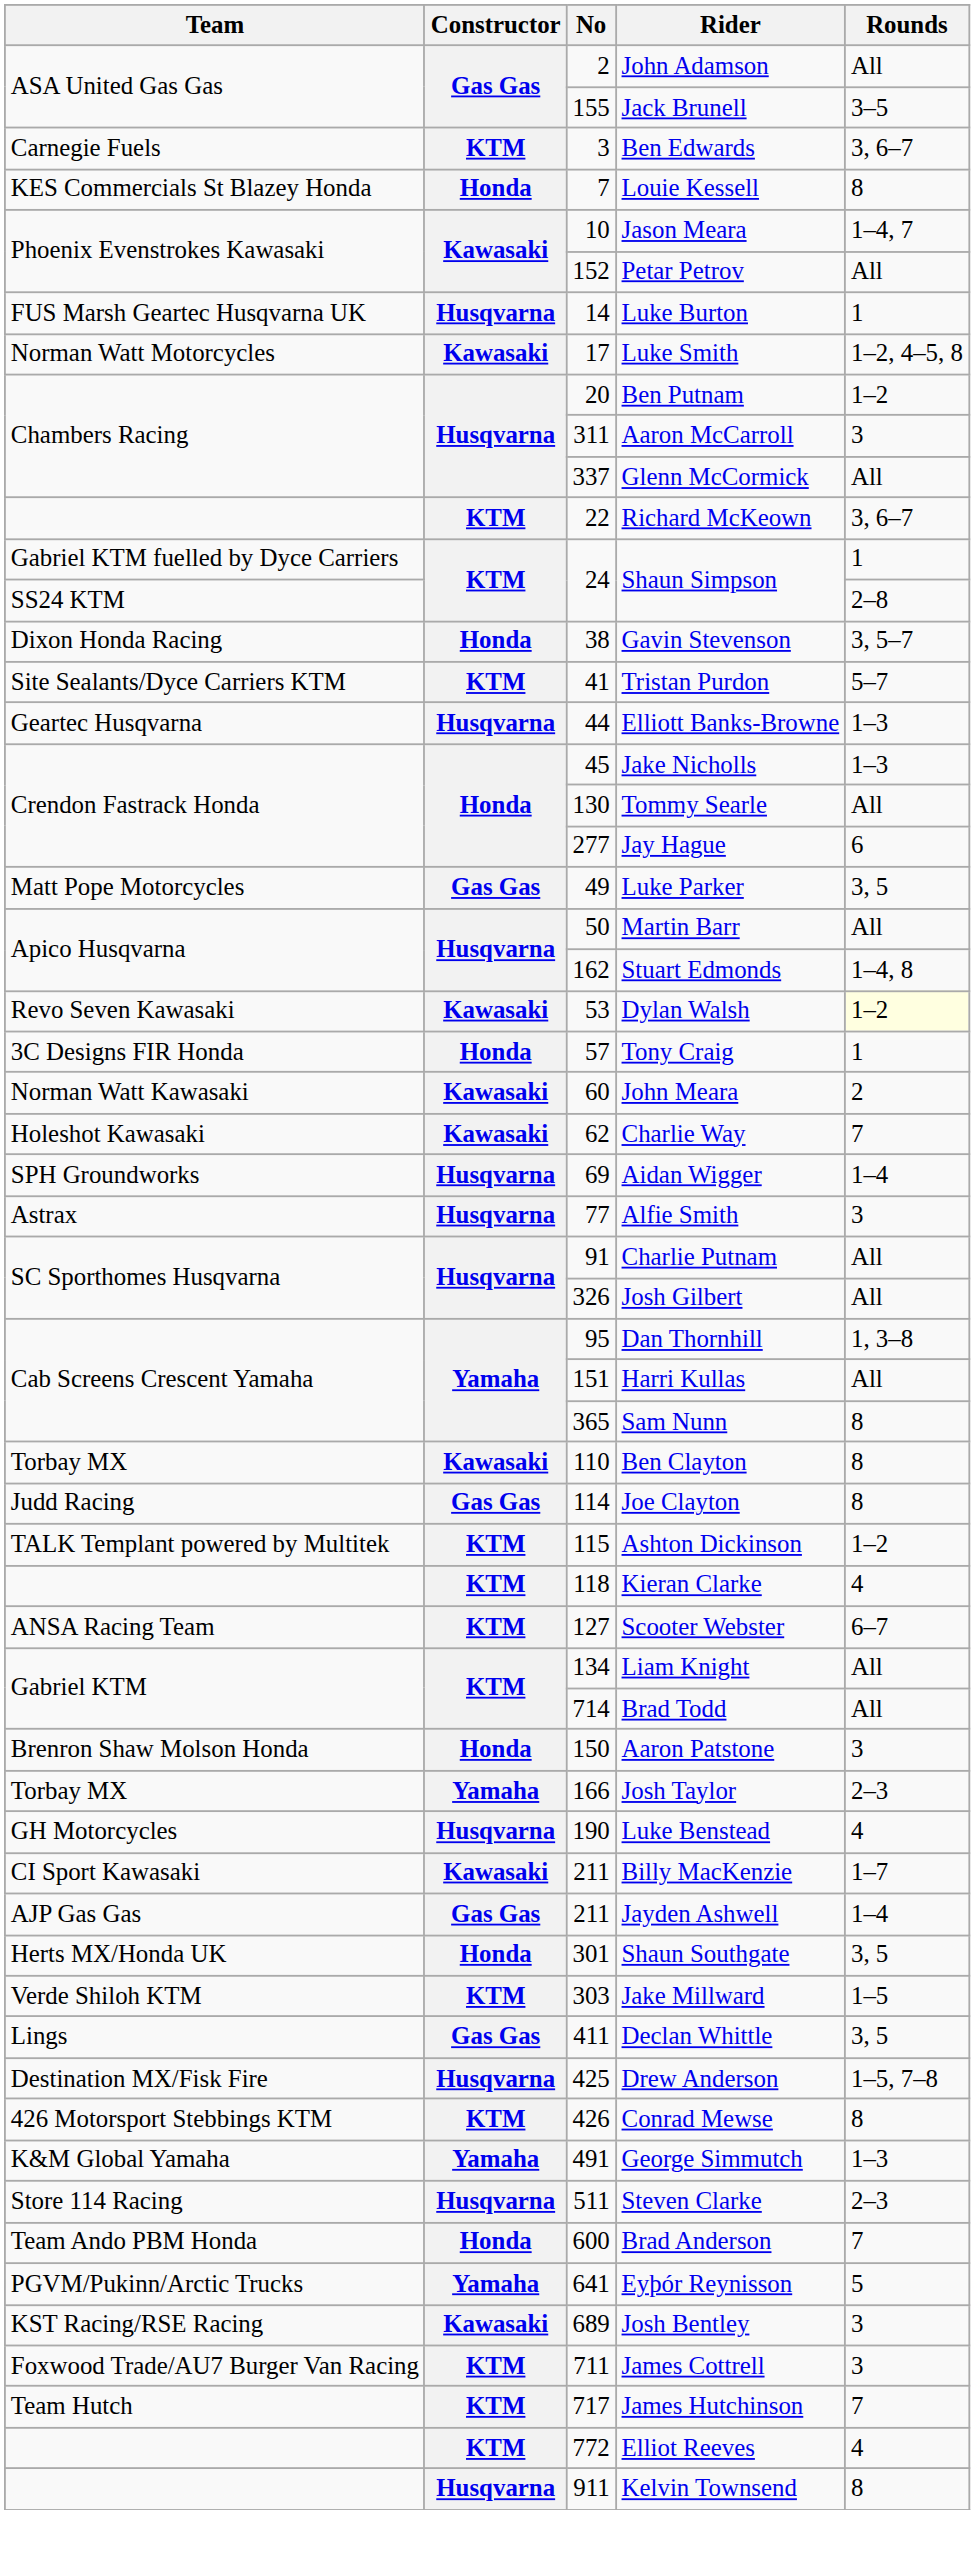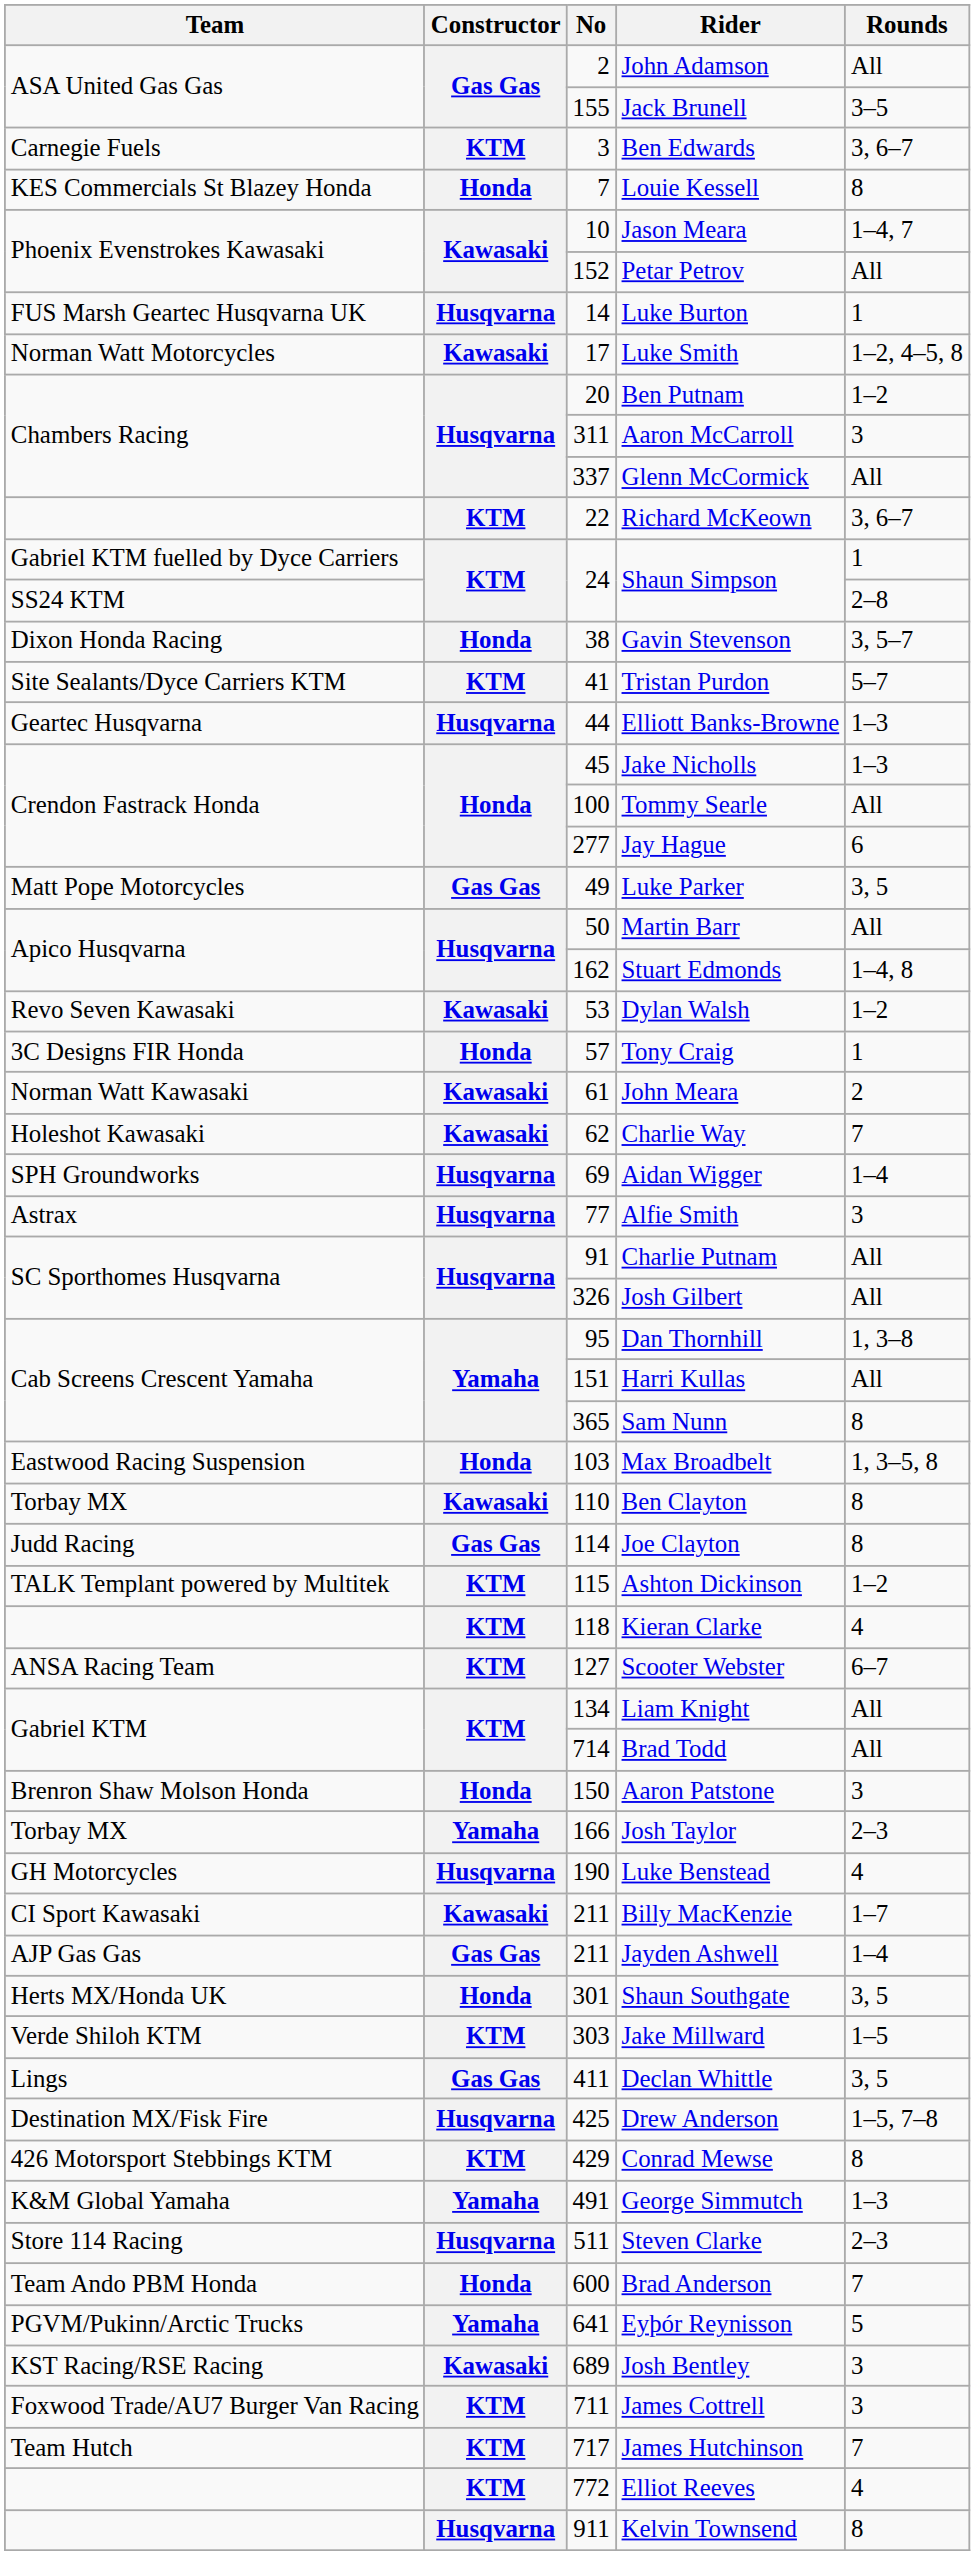 <table class="wikitable" style="font-size: 85%;">
 <tr>
 <th>Team</th>
 <th>Constructor</th>
 <th>No</th>
 <th>Rider</th>
 <th>Rounds</th>
 </tr>
 <tr>
 <td rowspan=2>ASA United Gas Gas</td>
 <th rowspan=2><a href='#'>Gas Gas</a></th>
 <td align="right">2</td>
 <td> <a href='#'>John Adamson</a></td>
 <td>All</td>
 </tr>
 <tr>
 <td align="right">155</td>
 <td> <a href='#'>Jack Brunell</a></td>
 <td>3–5</td>
 </tr>
 <tr>
 <td>Carnegie Fuels</td>
 <th><a href='#'>KTM</a></th>
 <td align="right">3</td>
 <td> <a href='#'>Ben Edwards</a></td>
 <td>3, 6–7</td>
 </tr>
 <tr>
 <td>KES Commercials St Blazey Honda</td>
 <th><a href='#'>Honda</a></th>
 <td align="right">7</td>
 <td> <a href='#'>Louie Kessell</a></td>
 <td>8</td>
 </tr>
 <tr>
 <td rowspan=2>Phoenix Evenstrokes Kawasaki</td>
 <th rowspan=2><a href='#'>Kawasaki</a></th>
 <td align="right">10</td>
 <td> <a href='#'>Jason Meara</a></td>
 <td>1–4, 7</td>
 </tr>
 <tr>
 <td align="right">152</td>
 <td> <a href='#'>Petar Petrov</a></td>
 <td>All</td>
 </tr>
 <tr>
 <td>FUS Marsh Geartec Husqvarna UK</td>
 <th><a href='#'>Husqvarna</a></th>
 <td align="right">14</td>
 <td> <a href='#'>Luke Burton</a></td>
 <td>1</td>
 </tr>
 <tr>
 <td>Norman Watt Motorcycles</td>
 <th><a href='#'>Kawasaki</a></th>
 <td align="right">17</td>
 <td> <a href='#'>Luke Smith</a></td>
 <td>1–2, 4–5, 8</td>
 </tr>
 <tr>
 <td rowspan=3>Chambers Racing</td>
 <th rowspan=3><a href='#'>Husqvarna</a></th>
 <td align="right">20</td>
 <td> <a href='#'>Ben Putnam</a></td>
 <td>1–2</td>
 </tr>
 <tr>
 <td align="right">311</td>
 <td> <a href='#'>Aaron McCarroll</a></td>
 <td>3</td>
 </tr>
 <tr>
 <td align="right">337</td>
 <td> <a href='#'>Glenn McCormick</a></td>
 <td>All</td>
 </tr>
 <tr>
 <td></td>
 <th><a href='#'>KTM</a></th>
 <td align="right">22</td>
 <td> <a href='#'>Richard McKeown</a></td>
 <td>3, 6–7</td>
 </tr>
 <tr>
 <td>Gabriel KTM fuelled by Dyce Carriers</td>
 <th rowspan=2><a href='#'>KTM</a></th>
 <td rowspan=2 align="right">24</td>
 <td rowspan=2> <a href='#'>Shaun Simpson</a></td>
 <td>1</td>
 </tr>
 <tr>
 <td>SS24 KTM</td>
 <td>2–8</td>
 </tr>
 <tr>
 <td>Dixon Honda Racing</td>
 <th><a href='#'>Honda</a></th>
 <td align="right">38</td>
 <td> <a href='#'>Gavin Stevenson</a></td>
 <td>3, 5–7</td>
 </tr>
 <tr>
 <td>Site Sealants/Dyce Carriers KTM</td>
 <th><a href='#'>KTM</a></th>
 <td align="right">41</td>
 <td> <a href='#'>Tristan Purdon</a></td>
 <td>5–7</td>
 </tr>
 <tr>
 <td>Geartec Husqvarna</td>
 <th><a href='#'>Husqvarna</a></th>
 <td align="right">44</td>
 <td> <a href='#'>Elliott Banks-Browne</a></td>
 <td>1–3</td>
 </tr>
 <tr>
 <td rowspan=3>Crendon Fastrack Honda</td>
 <th rowspan=3><a href='#'>Honda</a></th>
 <td align="right">45</td>
 <td> <a href='#'>Jake Nicholls</a></td>
 <td>1–3</td>
 </tr>
 <tr>
-<td align="right">130</td>
+<td align="right">100</td>
 <td> <a href='#'>Tommy Searle</a></td>
 <td>All</td>
 </tr>
 <tr>
 <td align="right">277</td>
 <td> <a href='#'>Jay Hague</a></td>
 <td>6</td>
 </tr>
 <tr>
 <td>Matt Pope Motorcycles</td>
 <th><a href='#'>Gas Gas</a></th>
 <td align="right">49</td>
 <td> <a href='#'>Luke Parker</a></td>
 <td>3, 5</td>
 </tr>
 <tr>
 <td rowspan=2>Apico Husqvarna</td>
 <th rowspan=2><a href='#'>Husqvarna</a></th>
 <td align="right">50</td>
 <td> <a href='#'>Martin Barr</a></td>
 <td>All</td>
 </tr>
 <tr>
 <td align="right">162</td>
 <td> <a href='#'>Stuart Edmonds</a></td>
 <td>1–4, 8</td>
 </tr>
 <tr>
 <td>Revo Seven Kawasaki</td>
 <th><a href='#'>Kawasaki</a></th>
 <td align="right">53</td>
 <td> <a href='#'>Dylan Walsh</a></td>
-<td style="background: lightyellow;">1–2</td>
+<td>1–2</td>
 </tr>
 <tr>
 <td>3C Designs FIR Honda</td>
 <th><a href='#'>Honda</a></th>
 <td align="right">57</td>
 <td> <a href='#'>Tony Craig</a></td>
 <td>1</td>
 </tr>
 <tr>
 <td>Norman Watt Kawasaki</td>
 <th><a href='#'>Kawasaki</a></th>
-<td align="right">60</td>
+<td align="right">61</td>
 <td> <a href='#'>John Meara</a></td>
 <td>2</td>
 </tr>
 <tr>
 <td>Holeshot Kawasaki</td>
 <th><a href='#'>Kawasaki</a></th>
 <td align="right">62</td>
 <td> <a href='#'>Charlie Way</a></td>
 <td>7</td>
 </tr>
 <tr>
 <td>SPH Groundworks</td>
 <th><a href='#'>Husqvarna</a></th>
 <td align="right">69</td>
 <td> <a href='#'>Aidan Wigger</a></td>
 <td>1–4</td>
 </tr>
 <tr>
 <td>Astrax</td>
 <th><a href='#'>Husqvarna</a></th>
 <td align="right">77</td>
 <td> <a href='#'>Alfie Smith</a></td>
 <td>3</td>
 </tr>
 <tr>
 <td rowspan=2>SC Sporthomes Husqvarna</td>
 <th rowspan=2><a href='#'>Husqvarna</a></th>
 <td align="right">91</td>
 <td> <a href='#'>Charlie Putnam</a></td>
 <td>All</td>
 </tr>
 <tr>
 <td align="right">326</td>
 <td> <a href='#'>Josh Gilbert</a></td>
 <td>All</td>
 </tr>
 <tr>
 <td rowspan=3>Cab Screens Crescent Yamaha</td>
 <th rowspan=3><a href='#'>Yamaha</a></th>
 <td align="right">95</td>
 <td> <a href='#'>Dan Thornhill</a></td>
 <td>1, 3–8</td>
 </tr>
 <tr>
 <td align="right">151</td>
 <td> <a href='#'>Harri Kullas</a></td>
 <td>All</td>
 </tr>
 <tr>
 <td align="right">365</td>
 <td> <a href='#'>Sam Nunn</a></td>
 <td>8</td>
+</tr>
+<tr>
+<td>Eastwood Racing Suspension</td>
+<th><a href='#'>Honda</a></th>
+<td align="right">103</td>
+<td> <a href='#'>Max Broadbelt</a></td>
+<td>1, 3–5, 8</td>
 </tr>
 <tr>
 <td>Torbay MX</td>
 <th><a href='#'>Kawasaki</a></th>
 <td align="right">110</td>
 <td> <a href='#'>Ben Clayton</a></td>
 <td>8</td>
 </tr>
 <tr>
 <td>Judd Racing</td>
 <th><a href='#'>Gas Gas</a></th>
 <td align="right">114</td>
 <td> <a href='#'>Joe Clayton</a></td>
 <td>8</td>
 </tr>
 <tr>
 <td>TALK Templant powered by Multitek</td>
 <th><a href='#'>KTM</a></th>
 <td align="right">115</td>
 <td> <a href='#'>Ashton Dickinson</a></td>
 <td>1–2</td>
 </tr>
 <tr>
 <td></td>
 <th><a href='#'>KTM</a></th>
 <td align="right">118</td>
 <td> <a href='#'>Kieran Clarke</a></td>
 <td>4</td>
 </tr>
 <tr>
 <td>ANSA Racing Team</td>
 <th><a href='#'>KTM</a></th>
 <td align="right">127</td>
 <td> <a href='#'>Scooter Webster</a></td>
 <td>6–7</td>
 </tr>
 <tr>
 <td rowspan=2>Gabriel KTM</td>
 <th rowspan=2><a href='#'>KTM</a></th>
 <td align="right">134</td>
 <td> <a href='#'>Liam Knight</a></td>
 <td>All</td>
 </tr>
 <tr>
 <td align="right">714</td>
 <td> <a href='#'>Brad Todd</a></td>
 <td>All</td>
 </tr>
 <tr>
 <td>Brenron Shaw Molson Honda</td>
 <th><a href='#'>Honda</a></th>
 <td align="right">150</td>
 <td> <a href='#'>Aaron Patstone</a></td>
 <td>3</td>
 </tr>
 <tr>
 <td>Torbay MX</td>
 <th><a href='#'>Yamaha</a></th>
 <td align="right">166</td>
 <td> <a href='#'>Josh Taylor</a></td>
 <td>2–3</td>
 </tr>
 <tr>
 <td>GH Motorcycles</td>
 <th><a href='#'>Husqvarna</a></th>
 <td align="right">190</td>
 <td> <a href='#'>Luke Benstead</a></td>
 <td>4</td>
 </tr>
 <tr>
 <td>CI Sport Kawasaki</td>
 <th><a href='#'>Kawasaki</a></th>
 <td align="right">211</td>
 <td> <a href='#'>Billy MacKenzie</a></td>
 <td>1–7</td>
 </tr>
 <tr>
 <td>AJP Gas Gas</td>
 <th><a href='#'>Gas Gas</a></th>
 <td align="right">211</td>
 <td> <a href='#'>Jayden Ashwell</a></td>
 <td>1–4</td>
 </tr>
 <tr>
 <td>Herts MX/Honda UK</td>
 <th><a href='#'>Honda</a></th>
 <td align="right">301</td>
 <td> <a href='#'>Shaun Southgate</a></td>
 <td>3, 5</td>
 </tr>
 <tr>
 <td>Verde Shiloh KTM</td>
 <th><a href='#'>KTM</a></th>
 <td align="right">303</td>
 <td> <a href='#'>Jake Millward</a></td>
 <td>1–5</td>
 </tr>
 <tr>
 <td>Lings</td>
 <th><a href='#'>Gas Gas</a></th>
 <td align="right">411</td>
 <td> <a href='#'>Declan Whittle</a></td>
 <td>3, 5</td>
 </tr>
 <tr>
 <td>Destination MX/Fisk Fire</td>
 <th><a href='#'>Husqvarna</a></th>
 <td align="right">425</td>
 <td> <a href='#'>Drew Anderson</a></td>
 <td>1–5, 7–8</td>
 </tr>
 <tr>
 <td>426 Motorsport Stebbings KTM</td>
 <th><a href='#'>KTM</a></th>
-<td align="right">426</td>
+<td align="right">429</td>
 <td> <a href='#'>Conrad Mewse</a></td>
 <td>8</td>
 </tr>
 <tr>
 <td>K&M Global Yamaha</td>
 <th><a href='#'>Yamaha</a></th>
 <td align="right">491</td>
 <td> <a href='#'>George Simmutch</a></td>
 <td>1–3</td>
 </tr>
 <tr>
 <td>Store 114 Racing</td>
 <th><a href='#'>Husqvarna</a></th>
 <td align="right">511</td>
 <td> <a href='#'>Steven Clarke</a></td>
 <td>2–3</td>
 </tr>
 <tr>
 <td>Team Ando PBM Honda</td>
 <th><a href='#'>Honda</a></th>
 <td align="right">600</td>
 <td> <a href='#'>Brad Anderson</a></td>
 <td>7</td>
 </tr>
 <tr>
 <td>PGVM/Pukinn/Arctic Trucks</td>
 <th><a href='#'>Yamaha</a></th>
 <td align="right">641</td>
 <td> <a href='#'>Eyþór Reynisson</a></td>
 <td>5</td>
 </tr>
 <tr>
 <td>KST Racing/RSE Racing</td>
 <th><a href='#'>Kawasaki</a></th>
 <td align="right">689</td>
 <td> <a href='#'>Josh Bentley</a></td>
 <td>3</td>
 </tr>
 <tr>
 <td>Foxwood Trade/AU7 Burger Van Racing</td>
 <th><a href='#'>KTM</a></th>
 <td align="right">711</td>
 <td> <a href='#'>James Cottrell</a></td>
 <td>3</td>
 </tr>
 <tr>
 <td>Team Hutch</td>
 <th><a href='#'>KTM</a></th>
 <td align="right">717</td>
 <td> <a href='#'>James Hutchinson</a></td>
 <td>7</td>
 </tr>
 <tr>
 <td></td>
 <th><a href='#'>KTM</a></th>
 <td align="right">772</td>
 <td> <a href='#'>Elliot Reeves</a></td>
 <td>4</td>
 </tr>
 <tr>
 <td></td>
 <th><a href='#'>Husqvarna</a></th>
 <td align="right">911</td>
 <td> <a href='#'>Kelvin Townsend</a></td>
 <td>8</td>
 </tr>
 <tr>
 </tr>
 </table>
